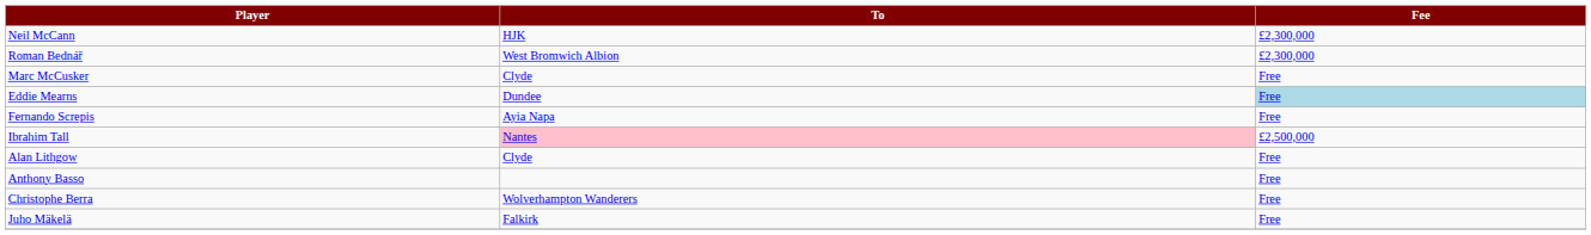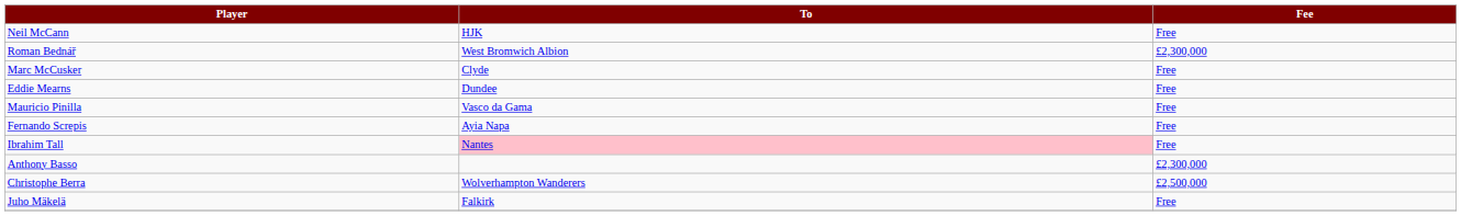 <table class="wikitable" style="text-align:left; font-size:95%;width:98%;">
 <tr>
 <th style="background:maroon; color:white;">Player</th>
 <th style="background:maroon; color:white;">To</th>
 <th style="background:maroon; color:white;">Fee</th>
 </tr>
 <tr>
 <td> <a href='#'>Neil McCann</a></td>
 <td> <a href='#'>HJK</a></td>
-<td><a href='#'>£2,300,000</a></td>
+<td><a href='#'>Free</a></td>
 </tr>
 <tr>
 <td> <a href='#'>Roman Bednář</a></td>
 <td> <a href='#'>West Bromwich Albion</a></td>
 <td><a href='#'>£2,300,000</a></td>
 </tr>
 <tr>
 <td> <a href='#'>Marc McCusker</a></td>
 <td> <a href='#'>Clyde</a></td>
 <td><a href='#'>Free</a></td>
 </tr>
 <tr>
 <td> <a href='#'>Eddie Mearns</a></td>
 <td> <a href='#'>Dundee</a></td>
-<td style="background: lightblue;"><a href='#'>Free</a></td>
+<td><a href='#'>Free</a></td>
+</tr>
+<tr>
+<td> <a href='#'>Mauricio Pinilla</a></td>
+<td> <a href='#'>Vasco da Gama</a></td>
+<td><a href='#'>Free</a></td>
 </tr>
 <tr>
 <td> <a href='#'>Fernando Screpis</a></td>
 <td> <a href='#'>Ayia Napa</a></td>
 <td><a href='#'>Free</a></td>
 </tr>
 <tr>
 <td> <a href='#'>Ibrahim Tall</a></td>
 <td style="background: pink;"> <a href='#'>Nantes</a></td>
-<td><a href='#'>£2,500,000</a></td>
-</tr>
-<tr>
-<td> <a href='#'>Alan Lithgow</a></td>
-<td> <a href='#'>Clyde</a></td>
 <td><a href='#'>Free</a></td>
 </tr>
 <tr>
 <td> <a href='#'>Anthony Basso</a></td>
 <td></td>
-<td><a href='#'>Free</a></td>
+<td><a href='#'>£2,300,000</a></td>
 </tr>
 <tr>
 <td> <a href='#'>Christophe Berra</a></td>
 <td> <a href='#'>Wolverhampton Wanderers</a></td>
-<td><a href='#'>Free</a></td>
+<td><a href='#'>£2,500,000</a></td>
 </tr>
 <tr>
 <td> <a href='#'>Juho Mäkelä</a></td>
 <td> <a href='#'>Falkirk</a></td>
 <td><a href='#'>Free</a></td>
 </tr>
 <tr>
 </tr>
 </table>
